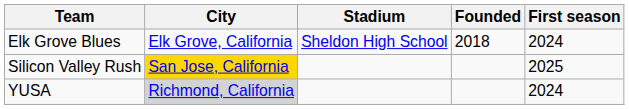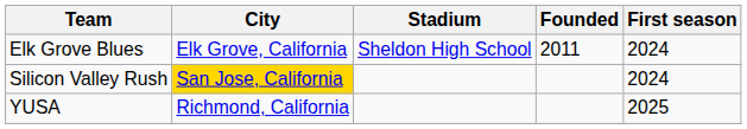 <table class="wikitable sortable">
 <tr>
 <th scope="col">Team</th>
 <th scope="col">City</th>
 <th scope="col">Stadium</th>
 <th scope="col">Founded</th>
 <th scope="col">First season</th>
 </tr>
 <tr>
 <td>Elk Grove Blues</td>
 <td><a href='#'>Elk Grove, California</a></td>
 <td><a href='#'>Sheldon High School</a></td>
-<td>2018</td>
+<td>2011</td>
 <td>2024</td>
 </tr>
 <tr>
 <td>Silicon Valley Rush</td>
 <td style="background: gold;"><a href='#'>San Jose, California</a></td>
 <td></td>
 <td></td>
-<td>2025</td>
+<td>2024</td>
 </tr>
 <tr>
 <td>YUSA</td>
-<td style="background: lightgrey;"><a href='#'>Richmond, California</a></td>
+<td><a href='#'>Richmond, California</a></td>
 <td></td>
 <td></td>
-<td>2024</td>
+<td>2025</td>
 </tr>
 <tr>
 </tr>
 </table>
